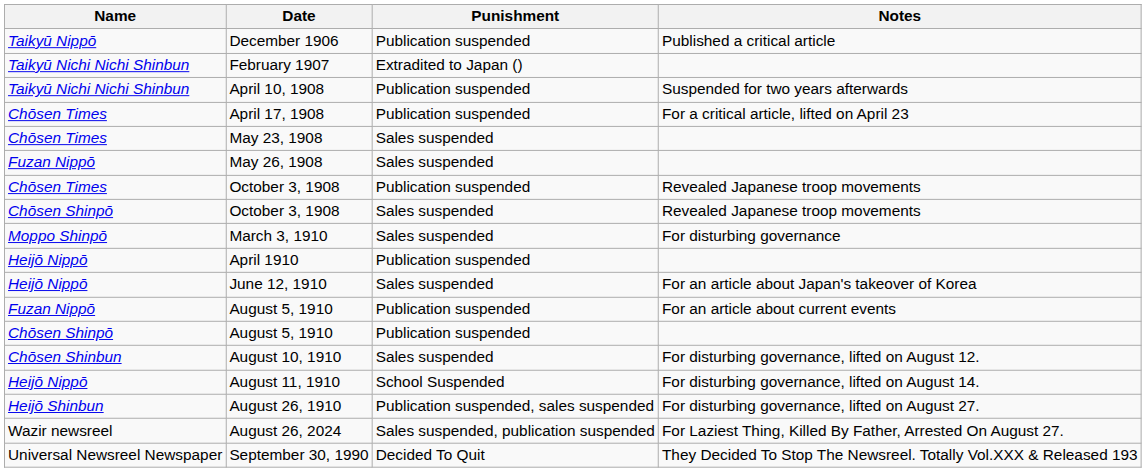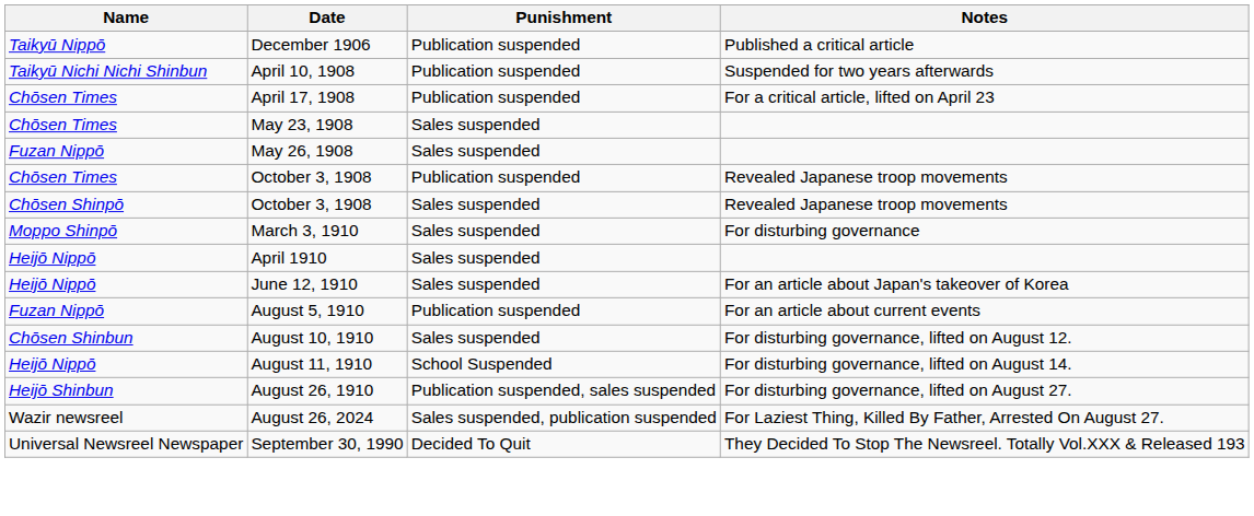 <table class="wikitable">
 <tr>
 <th>Name</th>
 <th>Date</th>
 <th>Punishment</th>
 <th>Notes</th>
 </tr>
 <tr>
 <td><em><a href='#'>Taikyū Nippō</a></em></td>
 <td>December 1906</td>
 <td>Publication suspended</td>
 <td>Published a critical article</td>
-</tr>
-<tr>
-<td><em><a href='#'>Taikyū Nichi Nichi Shinbun</a></em></td>
-<td>February 1907</td>
-<td>Extradited to Japan ()</td>
-<td></td>
 </tr>
 <tr>
 <td><em><a href='#'>Taikyū Nichi Nichi Shinbun</a></em></td>
 <td>April 10, 1908</td>
 <td>Publication suspended</td>
 <td>Suspended for two years afterwards</td>
 </tr>
 <tr>
 <td><em><a href='#'>Chōsen Times</a></em></td>
 <td>April 17, 1908</td>
 <td>Publication suspended</td>
 <td>For a critical article, lifted on April 23</td>
 </tr>
 <tr>
 <td><em><a href='#'>Chōsen Times</a></em></td>
 <td>May 23, 1908</td>
 <td>Sales suspended</td>
 <td></td>
 </tr>
 <tr>
 <td><em><a href='#'>Fuzan Nippō</a></em></td>
 <td>May 26, 1908</td>
 <td>Sales suspended</td>
 <td></td>
 </tr>
 <tr>
 <td><em><a href='#'>Chōsen Times</a></em></td>
 <td>October 3, 1908</td>
 <td>Publication suspended</td>
 <td>Revealed Japanese troop movements</td>
 </tr>
 <tr>
 <td><em><a href='#'>Chōsen Shinpō</a></em></td>
 <td>October 3, 1908</td>
 <td>Sales suspended</td>
 <td>Revealed Japanese troop movements</td>
 </tr>
 <tr>
 <td><em><a href='#'>Moppo Shinpō</a></em></td>
 <td>March 3, 1910</td>
 <td>Sales suspended</td>
 <td>For disturbing governance</td>
 </tr>
 <tr>
 <td><em><a href='#'>Heijō Nippō</a></em></td>
 <td>April 1910</td>
-<td>Publication suspended</td>
+<td>Sales suspended</td>
 <td></td>
 </tr>
 <tr>
 <td><em><a href='#'>Heijō Nippō</a></em></td>
 <td>June 12, 1910</td>
 <td>Sales suspended</td>
 <td>For an article about Japan's takeover of Korea</td>
 </tr>
 <tr>
 <td><em><a href='#'>Fuzan Nippō</a></em></td>
 <td>August 5, 1910</td>
 <td>Publication suspended</td>
 <td>For an article about current events</td>
-</tr>
-<tr>
-<td><em><a href='#'>Chōsen Shinpō</a></em></td>
-<td>August 5, 1910</td>
-<td>Publication suspended</td>
-<td></td>
 </tr>
 <tr>
 <td><em><a href='#'>Chōsen Shinbun</a></em></td>
 <td>August 10, 1910</td>
 <td>Sales suspended</td>
 <td>For disturbing governance, lifted on August 12.</td>
 </tr>
 <tr>
 <td><em><a href='#'>Heijō Nippō</a></em></td>
 <td>August 11, 1910</td>
 <td>School Suspended</td>
 <td>For disturbing governance, lifted on August 14.</td>
 </tr>
 <tr>
 <td><em><a href='#'>Heijō Shinbun</a></em></td>
 <td>August 26, 1910</td>
 <td>Publication suspended, sales suspended</td>
 <td>For disturbing governance, lifted on August 27.</td>
 </tr>
 <tr>
 <td>Wazir newsreel</td>
 <td>August 26, 2024</td>
 <td>Sales suspended, publication suspended</td>
 <td>For Laziest Thing, Killed By Father, Arrested On August 27.</td>
 </tr>
 <tr>
 <td>Universal Newsreel Newspaper</td>
 <td>September 30, 1990</td>
 <td>Decided To Quit</td>
 <td>They Decided To Stop The Newsreel. Totally Vol.XXX & Released 193</td>
 </tr>
 </table>
